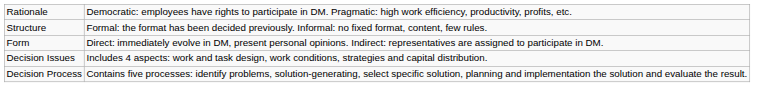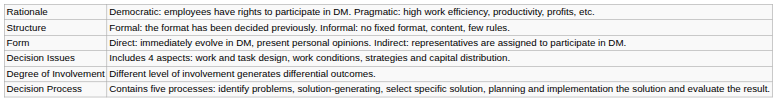 <table class="wikitable">
 <tr>
 <td>Rationale</td>
 <td>Democratic: employees have rights to participate in DM. Pragmatic: high work efficiency, productivity, profits, etc.</td>
 </tr>
 <tr>
 <td>Structure</td>
 <td>Formal: the format has been decided previously. Informal: no fixed format, content, few rules.</td>
 </tr>
 <tr>
 <td>Form</td>
 <td>Direct: immediately evolve in DM, present personal opinions. Indirect: representatives are assigned to participate in DM.</td>
 </tr>
 <tr>
 <td>Decision Issues</td>
 <td>Includes 4 aspects: work and task design, work conditions, strategies and capital distribution.</td>
 </tr>
 <tr>
+<td>Degree of Involvement</td>
+<td>Different level of involvement generates differential outcomes.</td>
+</tr>
+<tr>
 <td>Decision Process</td>
 <td>Contains five processes: identify problems, solution-generating, select specific solution, planning and implementation the solution and evaluate the result.</td>
 </tr>
 </table>
